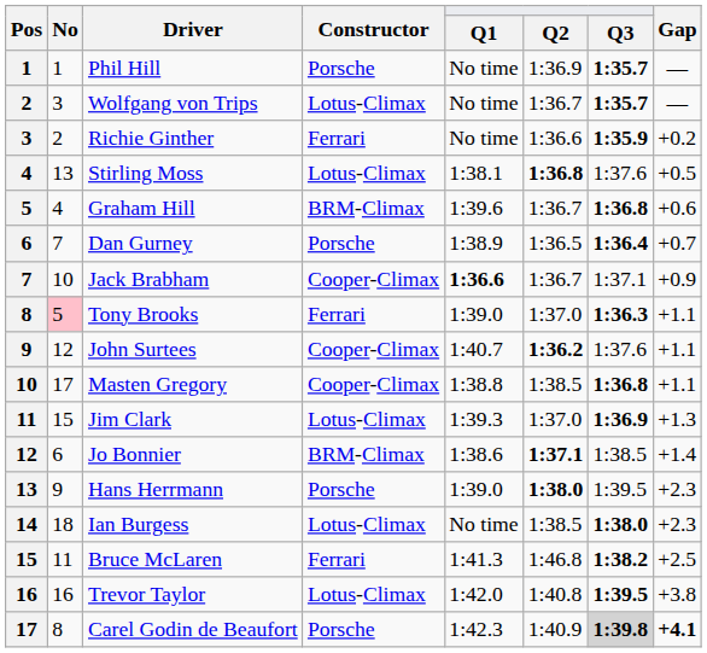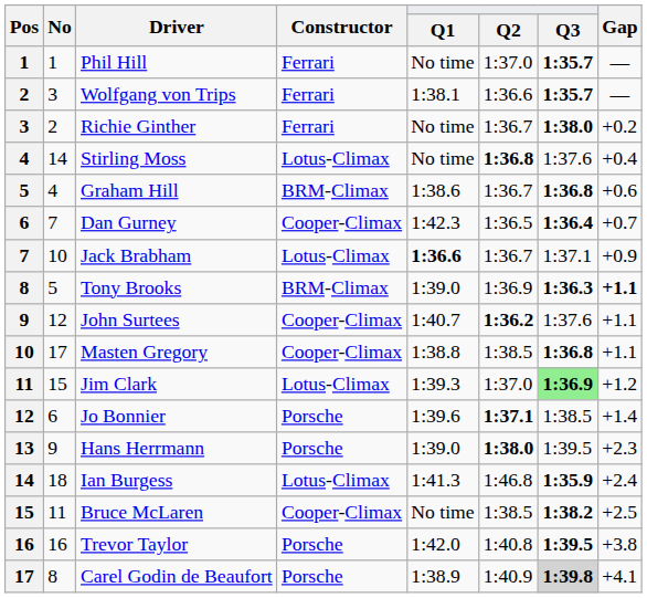 <table class="wikitable sortable" style="font-size: 95%;">
 <tr>
 <th rowspan="2">Pos</th>
 <th rowspan="2">No</th>
 <th rowspan="2">Driver</th>
 <th rowspan="2">Constructor</th>
 <th colspan="3" style="background:#eaecf0; text-align:center;"></th>
 <th rowspan="2">Gap</th>
 </tr>
 <tr>
 <th>Q1</th>
 <th>Q2</th>
 <th>Q3</th>
 </tr>
 <tr>
 <th>1</th>
 <td>1</td>
 <td> <a href='#'>Phil Hill</a></td>
-<td><a href='#'>Porsche</a></td>
+<td><a href='#'>Ferrari</a></td>
 <td>No time</td>
-<td>1:36.9</td>
+<td>1:37.0</td>
 <td><strong>1:35.7</strong></td>
 <td align=center>—</td>
 </tr>
 <tr>
 <th>2</th>
 <td>3</td>
 <td> <a href='#'>Wolfgang von Trips</a></td>
-<td><a href='#'>Lotus</a>-<a href='#'>Climax</a></td>
-<td>No time</td>
-<td>1:36.7</td>
+<td><a href='#'>Ferrari</a></td>
+<td>1:38.1</td>
+<td>1:36.6</td>
 <td><strong>1:35.7</strong></td>
 <td align=center>—</td>
 </tr>
 <tr>
 <th>3</th>
 <td>2</td>
 <td> <a href='#'>Richie Ginther</a></td>
 <td><a href='#'>Ferrari</a></td>
 <td>No time</td>
-<td>1:36.6</td>
-<td><strong>1:35.9</strong></td>
+<td>1:36.7</td>
+<td><strong>1:38.0</strong></td>
 <td>+0.2</td>
 </tr>
 <tr>
 <th>4</th>
-<td>13</td>
+<td>14</td>
 <td> <a href='#'>Stirling Moss</a></td>
 <td><a href='#'>Lotus</a>-<a href='#'>Climax</a></td>
-<td>1:38.1</td>
+<td>No time</td>
 <td><strong>1:36.8</strong></td>
 <td>1:37.6</td>
-<td>+0.5</td>
+<td>+0.4</td>
 </tr>
 <tr>
 <th>5</th>
 <td>4</td>
 <td> <a href='#'>Graham Hill</a></td>
 <td><a href='#'>BRM</a>-<a href='#'>Climax</a></td>
-<td>1:39.6</td>
+<td>1:38.6</td>
 <td>1:36.7</td>
 <td><strong>1:36.8</strong></td>
 <td>+0.6</td>
 </tr>
 <tr>
 <th>6</th>
 <td>7</td>
 <td> <a href='#'>Dan Gurney</a></td>
-<td><a href='#'>Porsche</a></td>
-<td>1:38.9</td>
+<td><a href='#'>Cooper</a>-<a href='#'>Climax</a></td>
+<td>1:42.3</td>
 <td>1:36.5</td>
 <td><strong>1:36.4</strong></td>
 <td>+0.7</td>
 </tr>
 <tr>
 <th>7</th>
 <td>10</td>
 <td> <a href='#'>Jack Brabham</a></td>
-<td><a href='#'>Cooper</a>-<a href='#'>Climax</a></td>
+<td><a href='#'>Lotus</a>-<a href='#'>Climax</a></td>
 <td><strong>1:36.6</strong></td>
 <td>1:36.7</td>
 <td>1:37.1</td>
 <td>+0.9</td>
 </tr>
 <tr>
 <th>8</th>
-<td style="background: pink;">5</td>
+<td>5</td>
 <td> <a href='#'>Tony Brooks</a></td>
-<td><a href='#'>Ferrari</a></td>
+<td><a href='#'>BRM</a>-<a href='#'>Climax</a></td>
 <td>1:39.0</td>
-<td>1:37.0</td>
+<td>1:36.9</td>
 <td><strong>1:36.3</strong></td>
-<td>+1.1</td>
+<td><strong>+1.1</strong></td>
 </tr>
 <tr>
 <th>9</th>
 <td>12</td>
 <td> <a href='#'>John Surtees</a></td>
 <td><a href='#'>Cooper</a>-<a href='#'>Climax</a></td>
 <td>1:40.7</td>
 <td><strong>1:36.2</strong></td>
 <td>1:37.6</td>
 <td>+1.1</td>
 </tr>
 <tr>
 <th>10</th>
 <td>17</td>
 <td> <a href='#'>Masten Gregory</a></td>
 <td><a href='#'>Cooper</a>-<a href='#'>Climax</a></td>
 <td>1:38.8</td>
 <td>1:38.5</td>
 <td><strong>1:36.8</strong></td>
 <td>+1.1</td>
 </tr>
 <tr>
 <th>11</th>
 <td>15</td>
 <td> <a href='#'>Jim Clark</a></td>
 <td><a href='#'>Lotus</a>-<a href='#'>Climax</a></td>
 <td>1:39.3</td>
 <td>1:37.0</td>
-<td><strong>1:36.9</strong></td>
-<td>+1.3</td>
+<td style="background: lightgreen;"><strong>1:36.9</strong></td>
+<td>+1.2</td>
 </tr>
 <tr>
 <th>12</th>
 <td>6</td>
 <td> <a href='#'>Jo Bonnier</a></td>
-<td><a href='#'>BRM</a>-<a href='#'>Climax</a></td>
-<td>1:38.6</td>
+<td><a href='#'>Porsche</a></td>
+<td>1:39.6</td>
 <td><strong>1:37.1</strong></td>
 <td>1:38.5</td>
 <td>+1.4</td>
 </tr>
 <tr>
 <th>13</th>
 <td>9</td>
 <td> <a href='#'>Hans Herrmann</a></td>
 <td><a href='#'>Porsche</a></td>
 <td>1:39.0</td>
 <td><strong>1:38.0</strong></td>
 <td>1:39.5</td>
 <td>+2.3</td>
 </tr>
 <tr>
 <th>14</th>
 <td>18</td>
 <td> <a href='#'>Ian Burgess</a></td>
 <td><a href='#'>Lotus</a>-<a href='#'>Climax</a></td>
-<td>No time</td>
-<td>1:38.5</td>
-<td><strong>1:38.0</strong></td>
-<td>+2.3</td>
+<td>1:41.3</td>
+<td>1:46.8</td>
+<td><strong>1:35.9</strong></td>
+<td>+2.4</td>
 </tr>
 <tr>
 <th>15</th>
 <td>11</td>
 <td> <a href='#'>Bruce McLaren</a></td>
-<td><a href='#'>Ferrari</a></td>
-<td>1:41.3</td>
-<td>1:46.8</td>
+<td><a href='#'>Cooper</a>-<a href='#'>Climax</a></td>
+<td>No time</td>
+<td>1:38.5</td>
 <td><strong>1:38.2</strong></td>
 <td>+2.5</td>
 </tr>
 <tr>
 <th>16</th>
 <td>16</td>
 <td> <a href='#'>Trevor Taylor</a></td>
-<td><a href='#'>Lotus</a>-<a href='#'>Climax</a></td>
+<td><a href='#'>Porsche</a></td>
 <td>1:42.0</td>
 <td>1:40.8</td>
 <td><strong>1:39.5</strong></td>
 <td>+3.8</td>
 </tr>
 <tr>
 <th>17</th>
 <td>8</td>
 <td> <a href='#'>Carel Godin de Beaufort</a></td>
 <td><a href='#'>Porsche</a></td>
-<td>1:42.3</td>
+<td>1:38.9</td>
 <td>1:40.9</td>
 <td style="background: lightgrey;"><strong>1:39.8</strong></td>
-<td><strong>+4.1</strong></td>
+<td>+4.1</td>
 </tr>
 </table>
